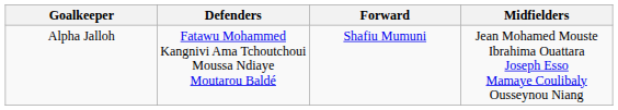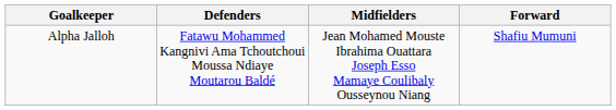 <table class="wikitable" style="margin:auto;text-align:center">
 <tr>
 <th style="width:25%;">Goalkeeper</th>
 <th style="width:25%;">Defenders</th>
+<th style="width:25%;">Midfielders</th>
 <th style="width:25%;">Forward</th>
-<th style="width:25%;">Midfielders</th>
 </tr>
 <tr style="vertical-align:top;">
 <td> Alpha Jalloh</td>
 <td>  <a href='#'>Fatawu Mohammed</a><br> Kangnivi Ama Tchoutchoui<br> Moussa Ndiaye<br> <a href='#'>Moutarou Baldé</a></td>
+<td> Jean Mohamed Mouste<br> Ibrahima Ouattara<br>  <a href='#'>Joseph Esso</a><br> <a href='#'>Mamaye Coulibaly</a><br> Ousseynou Niang</td>
 <td> <a href='#'>Shafiu Mumuni</a></td>
-<td> Jean Mohamed Mouste<br> Ibrahima Ouattara<br>  <a href='#'>Joseph Esso</a><br> <a href='#'>Mamaye Coulibaly</a><br> Ousseynou Niang</td>
 </tr>
 </table>
